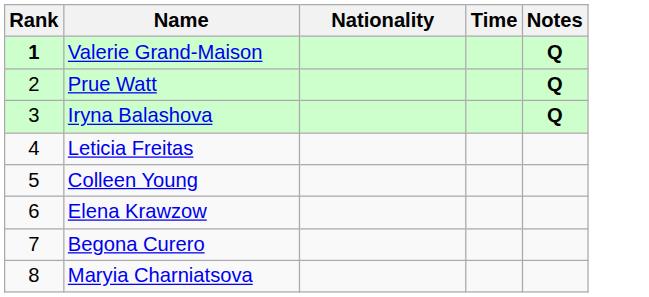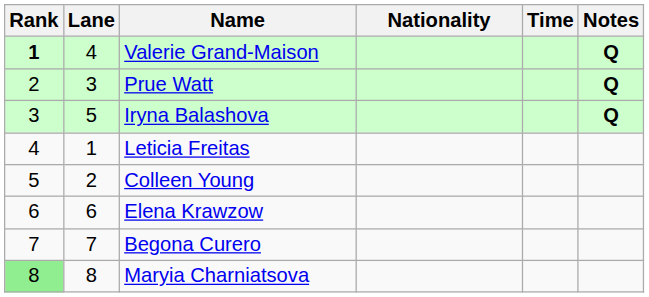 <table class="wikitable sortable" style="text-align:center">
 <tr>
 <th>Rank</th>
+<th>Lane</th>
 <th style="width:180px">Name</th>
 <th style="width:125px">Nationality</th>
 <th>Time</th>
 <th>Notes</th>
 </tr>
 <tr style="background:#cfc;">
 <td><strong>1</strong></td>
+<td>4</td>
 <td style="text-align:left;"><a href='#'>Valerie Grand-Maison</a></td>
 <td style="text-align:left;"></td>
 <td></td>
 <td><strong>Q</strong></td>
 </tr>
 <tr style="background:#cfc;">
 <td>2</td>
+<td>3</td>
 <td style="text-align:left;"><a href='#'>Prue Watt</a></td>
 <td style="text-align:left;"></td>
 <td></td>
 <td><strong>Q</strong></td>
 </tr>
 <tr style="background:#cfc;">
 <td>3</td>
+<td>5</td>
 <td style="text-align:left;"><a href='#'>Iryna Balashova</a></td>
 <td style="text-align:left;"></td>
 <td></td>
 <td><strong>Q</strong></td>
 </tr>
 <tr>
 <td>4</td>
+<td>1</td>
 <td style="text-align:left;"><a href='#'>Leticia Freitas</a></td>
 <td style="text-align:left;"></td>
 <td></td>
 <td></td>
 </tr>
 <tr>
 <td>5</td>
+<td>2</td>
 <td style="text-align:left;"><a href='#'>Colleen Young</a></td>
 <td style="text-align:left;"></td>
 <td></td>
 <td></td>
 </tr>
 <tr>
+<td>6</td>
 <td>6</td>
 <td style="text-align:left;"><a href='#'>Elena Krawzow</a></td>
 <td style="text-align:left;"></td>
 <td></td>
 <td></td>
 </tr>
 <tr>
 <td>7</td>
+<td>7</td>
 <td style="text-align:left;"><a href='#'>Begona Curero</a></td>
 <td style="text-align:left;"></td>
 <td></td>
 <td></td>
 </tr>
 <tr>
+<td style="background: lightgreen;">8</td>
 <td>8</td>
 <td style="text-align:left;"><a href='#'>Maryia Charniatsova</a></td>
 <td style="text-align:left;"></td>
 <td></td>
 <td></td>
 </tr>
 </table>
